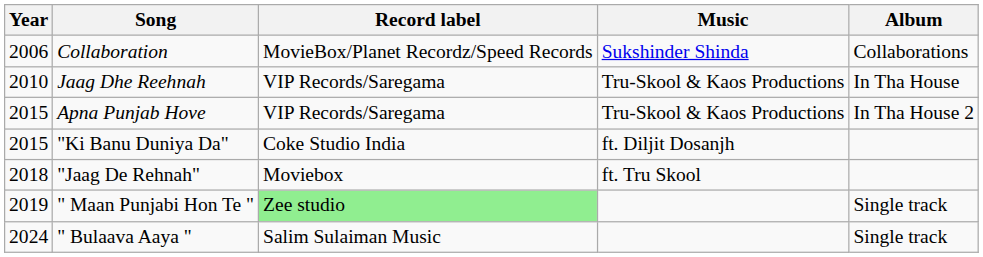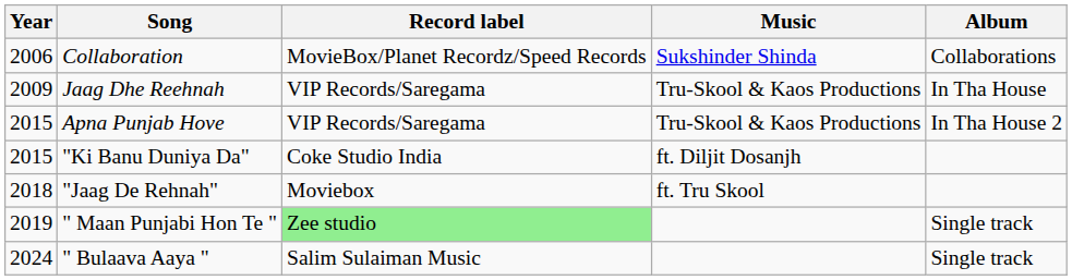 <table class=wikitable>
 <tr>
 <th>Year</th>
 <th>Song</th>
 <th>Record label</th>
 <th>Music</th>
 <th>Album</th>
 </tr>
 <tr>
 <td>2006</td>
 <td><em>Collaboration</em></td>
 <td>MovieBox/Planet Recordz/Speed Records</td>
 <td><a href='#'>Sukshinder Shinda</a></td>
 <td>Collaborations</td>
 </tr>
 <tr>
-<td>2010</td>
+<td>2009</td>
 <td><em>Jaag Dhe Reehnah</em></td>
 <td>VIP Records/Saregama</td>
 <td>Tru-Skool & Kaos Productions</td>
 <td>In Tha House</td>
 </tr>
 <tr>
 <td>2015</td>
 <td><em>Apna Punjab Hove</em></td>
 <td>VIP Records/Saregama</td>
 <td>Tru-Skool & Kaos Productions</td>
 <td>In Tha House 2</td>
 </tr>
 <tr>
 <td>2015</td>
 <td>"Ki Banu Duniya Da"</td>
 <td>Coke Studio India</td>
 <td>ft. Diljit Dosanjh</td>
 <td></td>
 </tr>
 <tr>
 <td>2018</td>
 <td>"Jaag De Rehnah"</td>
 <td>Moviebox</td>
 <td>ft. Tru Skool</td>
 <td></td>
 </tr>
 <tr>
 <td>2019</td>
 <td>" Maan Punjabi Hon Te "</td>
 <td style="background: lightgreen;">Zee studio</td>
 <td></td>
 <td>Single track</td>
 </tr>
 <tr>
 <td>2024</td>
 <td>" Bulaava Aaya "</td>
 <td>Salim Sulaiman Music</td>
 <td></td>
 <td>Single track</td>
 </tr>
 </table>
